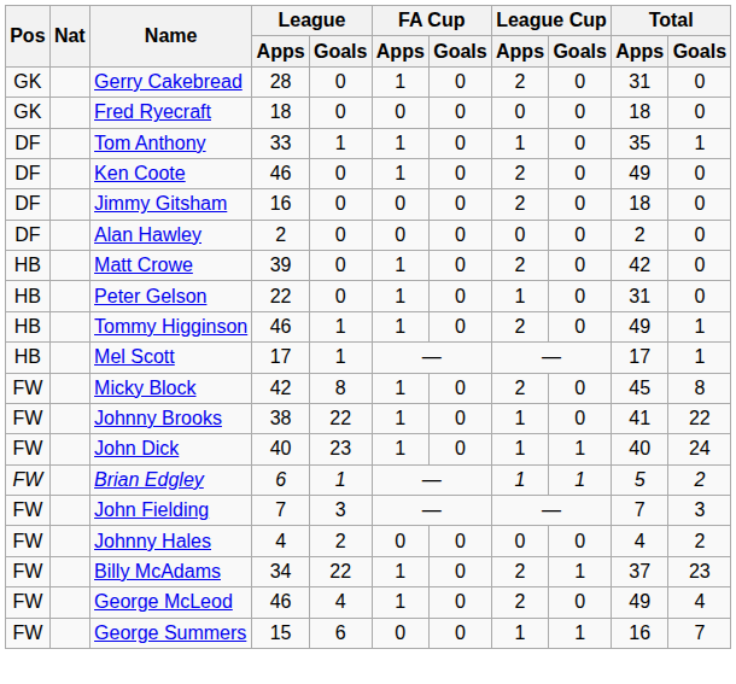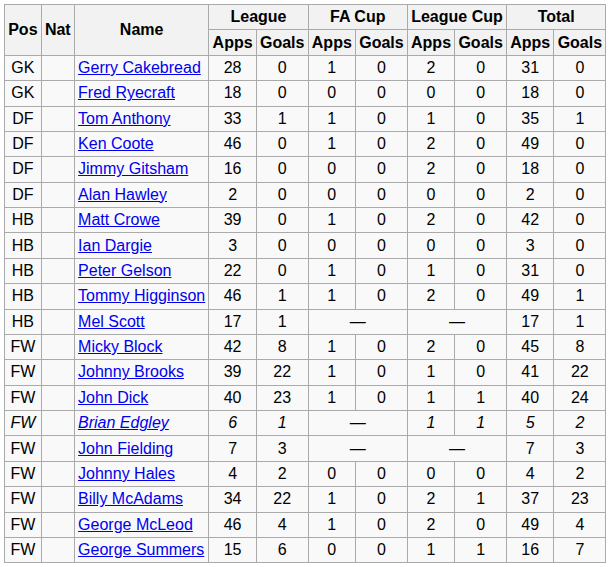 <table class="wikitable" style="text-align:center">
 <tr>
 <th rowspan="2">Pos</th>
 <th rowspan="2">Nat</th>
 <th rowspan="2">Name</th>
 <th colspan="2" style="width:85px;">League</th>
 <th colspan="2" style="width:85px;">FA Cup</th>
 <th colspan="2">League Cup</th>
 <th colspan="2" style="width:85px;">Total</th>
 </tr>
 <tr>
 <th>Apps</th>
 <th>Goals</th>
 <th>Apps</th>
 <th>Goals</th>
 <th>Apps</th>
 <th>Goals</th>
 <th>Apps</th>
 <th>Goals</th>
 </tr>
 <tr>
 <td>GK</td>
 <td></td>
 <td style="text-align:left;"><a href='#'>Gerry Cakebread</a></td>
 <td>28</td>
 <td>0</td>
 <td>1</td>
 <td>0</td>
 <td>2</td>
 <td>0</td>
 <td>31</td>
 <td>0</td>
 </tr>
 <tr>
 <td>GK</td>
 <td></td>
 <td style="text-align:left;"><a href='#'>Fred Ryecraft</a></td>
 <td>18</td>
 <td>0</td>
 <td>0</td>
 <td>0</td>
 <td>0</td>
 <td>0</td>
 <td>18</td>
 <td>0</td>
 </tr>
 <tr>
 <td>DF</td>
 <td></td>
 <td style="text-align:left;"><a href='#'>Tom Anthony</a></td>
 <td>33</td>
 <td>1</td>
 <td>1</td>
 <td>0</td>
 <td>1</td>
 <td>0</td>
 <td>35</td>
 <td>1</td>
 </tr>
 <tr>
 <td>DF</td>
 <td></td>
 <td style="text-align:left;"><a href='#'>Ken Coote</a></td>
 <td>46</td>
 <td>0</td>
 <td>1</td>
 <td>0</td>
 <td>2</td>
 <td>0</td>
 <td>49</td>
 <td>0</td>
 </tr>
 <tr>
 <td>DF</td>
 <td></td>
 <td style="text-align:left;"><a href='#'>Jimmy Gitsham</a></td>
 <td>16</td>
 <td>0</td>
 <td>0</td>
 <td>0</td>
 <td>2</td>
 <td>0</td>
 <td>18</td>
 <td>0</td>
 </tr>
 <tr>
 <td>DF</td>
 <td></td>
 <td style="text-align:left;"><a href='#'>Alan Hawley</a></td>
 <td>2</td>
 <td>0</td>
 <td>0</td>
 <td>0</td>
 <td>0</td>
 <td>0</td>
 <td>2</td>
 <td>0</td>
 </tr>
 <tr>
 <td>HB</td>
 <td></td>
 <td style="text-align:left;"><a href='#'>Matt Crowe</a></td>
 <td>39</td>
 <td>0</td>
 <td>1</td>
 <td>0</td>
 <td>2</td>
 <td>0</td>
 <td>42</td>
 <td>0</td>
 </tr>
 <tr>
 <td>HB</td>
 <td></td>
+<td style="text-align:left;"><a href='#'>Ian Dargie</a></td>
+<td>3</td>
+<td>0</td>
+<td>0</td>
+<td>0</td>
+<td>0</td>
+<td>0</td>
+<td>3</td>
+<td>0</td>
+</tr>
+<tr>
+<td>HB</td>
+<td></td>
 <td style="text-align:left;"><a href='#'>Peter Gelson</a></td>
 <td>22</td>
 <td>0</td>
 <td>1</td>
 <td>0</td>
 <td>1</td>
 <td>0</td>
 <td>31</td>
 <td>0</td>
 </tr>
 <tr>
 <td>HB</td>
 <td></td>
 <td style="text-align:left;"><a href='#'>Tommy Higginson</a></td>
 <td>46</td>
 <td>1</td>
 <td>1</td>
 <td>0</td>
 <td>2</td>
 <td>0</td>
 <td>49</td>
 <td>1</td>
 </tr>
 <tr>
 <td>HB</td>
 <td></td>
 <td style="text-align:left;"><a href='#'>Mel Scott</a></td>
 <td>17</td>
 <td>1</td>
 <td colspan="2">—</td>
 <td colspan="2">—</td>
 <td>17</td>
 <td>1</td>
 </tr>
 <tr>
 <td>FW</td>
 <td></td>
 <td style="text-align:left;"><a href='#'>Micky Block</a></td>
 <td>42</td>
 <td>8</td>
 <td>1</td>
 <td>0</td>
 <td>2</td>
 <td>0</td>
 <td>45</td>
 <td>8</td>
 </tr>
 <tr>
 <td>FW</td>
 <td></td>
 <td style="text-align:left;"><a href='#'>Johnny Brooks</a></td>
-<td>38</td>
+<td>39</td>
 <td>22</td>
 <td>1</td>
 <td>0</td>
 <td>1</td>
 <td>0</td>
 <td>41</td>
 <td>22</td>
 </tr>
 <tr>
 <td>FW</td>
 <td></td>
 <td style="text-align:left;"><a href='#'>John Dick</a></td>
 <td>40</td>
 <td>23</td>
 <td>1</td>
 <td>0</td>
 <td>1</td>
 <td>1</td>
 <td>40</td>
 <td>24</td>
 </tr>
 <tr>
 <td><em>FW</em></td>
 <td><em></em></td>
 <td style="text-align:left;"><em><a href='#'>Brian Edgley</a></em></td>
 <td><em>6</em></td>
 <td><em>1</em></td>
 <td colspan="2"><em>—</em></td>
 <td><em>1</em></td>
 <td><em>1</em></td>
 <td><em>5</em></td>
 <td><em>2</em></td>
 </tr>
 <tr>
 <td>FW</td>
 <td></td>
 <td style="text-align:left;"><a href='#'>John Fielding</a></td>
 <td>7</td>
 <td>3</td>
 <td colspan="2">—</td>
 <td colspan="2">—</td>
 <td>7</td>
 <td>3</td>
 </tr>
 <tr>
 <td>FW</td>
 <td></td>
 <td style="text-align:left;"><a href='#'>Johnny Hales</a></td>
 <td>4</td>
 <td>2</td>
 <td>0</td>
 <td>0</td>
 <td>0</td>
 <td>0</td>
 <td>4</td>
 <td>2</td>
 </tr>
 <tr>
 <td>FW</td>
 <td></td>
 <td style="text-align:left;"><a href='#'>Billy McAdams</a></td>
 <td>34</td>
 <td>22</td>
 <td>1</td>
 <td>0</td>
 <td>2</td>
 <td>1</td>
 <td>37</td>
 <td>23</td>
 </tr>
 <tr>
 <td>FW</td>
 <td></td>
 <td style="text-align:left;"><a href='#'>George McLeod</a></td>
 <td>46</td>
 <td>4</td>
 <td>1</td>
 <td>0</td>
 <td>2</td>
 <td>0</td>
 <td>49</td>
 <td>4</td>
 </tr>
 <tr>
 <td>FW</td>
 <td></td>
 <td style="text-align:left;"><a href='#'>George Summers</a></td>
 <td>15</td>
 <td>6</td>
 <td>0</td>
 <td>0</td>
 <td>1</td>
 <td>1</td>
 <td>16</td>
 <td>7</td>
 </tr>
 </table>
